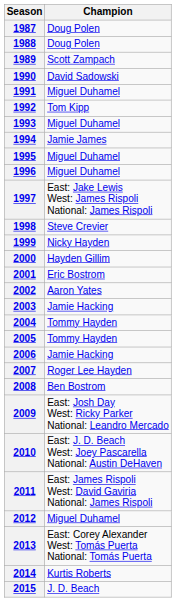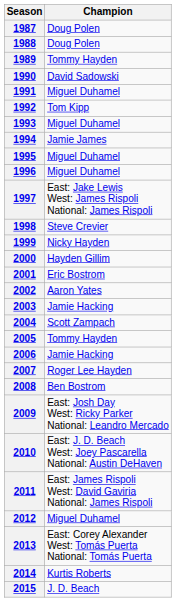 <table class="wikitable">
 <tr>
 <th>Season</th>
 <th>Champion</th>
 </tr>
 <tr>
 <th><a href='#'>1987</a></th>
 <td> <a href='#'>Doug Polen</a></td>
 </tr>
 <tr>
 <th><a href='#'>1988</a></th>
 <td> <a href='#'>Doug Polen</a></td>
 </tr>
 <tr>
 <th><a href='#'>1989</a></th>
-<td> <a href='#'>Scott Zampach</a></td>
+<td> <a href='#'>Tommy Hayden</a></td>
 </tr>
 <tr>
 <th><a href='#'>1990</a></th>
 <td> <a href='#'>David Sadowski</a></td>
 </tr>
 <tr>
 <th><a href='#'>1991</a></th>
 <td> <a href='#'>Miguel Duhamel</a></td>
 </tr>
 <tr>
 <th><a href='#'>1992</a></th>
 <td> <a href='#'>Tom Kipp</a></td>
 </tr>
 <tr>
 <th><a href='#'>1993</a></th>
 <td> <a href='#'>Miguel Duhamel</a></td>
 </tr>
 <tr>
 <th><a href='#'>1994</a></th>
 <td> <a href='#'>Jamie James</a></td>
 </tr>
 <tr>
 <th><a href='#'>1995</a></th>
 <td> <a href='#'>Miguel Duhamel</a></td>
 </tr>
 <tr>
 <th><a href='#'>1996</a></th>
 <td> <a href='#'>Miguel Duhamel</a></td>
 </tr>
 <tr>
 <th><a href='#'>1997</a></th>
 <td>East:  <a href='#'>Jake Lewis</a><br>West:  <a href='#'>James Rispoli</a><br>National:  <a href='#'>James Rispoli</a></td>
 </tr>
 <tr>
 <th><a href='#'>1998</a></th>
 <td> <a href='#'>Steve Crevier</a></td>
 </tr>
 <tr>
 <th><a href='#'>1999</a></th>
 <td> <a href='#'>Nicky Hayden</a></td>
 </tr>
 <tr>
 <th><a href='#'>2000</a></th>
 <td> <a href='#'>Hayden Gillim</a></td>
 </tr>
 <tr>
 <th><a href='#'>2001</a></th>
 <td> <a href='#'>Eric Bostrom</a></td>
 </tr>
 <tr>
 <th><a href='#'>2002</a></th>
 <td> <a href='#'>Aaron Yates</a></td>
 </tr>
 <tr>
 <th><a href='#'>2003</a></th>
 <td> <a href='#'>Jamie Hacking</a></td>
 </tr>
 <tr>
 <th><a href='#'>2004</a></th>
-<td> <a href='#'>Tommy Hayden</a></td>
+<td> <a href='#'>Scott Zampach</a></td>
 </tr>
 <tr>
 <th><a href='#'>2005</a></th>
 <td> <a href='#'>Tommy Hayden</a></td>
 </tr>
 <tr>
 <th><a href='#'>2006</a></th>
 <td> <a href='#'>Jamie Hacking</a></td>
 </tr>
 <tr>
 <th><a href='#'>2007</a></th>
 <td> <a href='#'>Roger Lee Hayden</a></td>
 </tr>
 <tr>
 <th><a href='#'>2008</a></th>
 <td> <a href='#'>Ben Bostrom</a></td>
 </tr>
 <tr>
 <th><a href='#'>2009</a></th>
 <td>East:  <a href='#'>Josh Day</a><br>West:  <a href='#'>Ricky Parker</a><br>National:  <a href='#'>Leandro Mercado</a></td>
 </tr>
 <tr>
 <th><a href='#'>2010</a></th>
 <td>East:  <a href='#'>J. D. Beach</a><br>West:  <a href='#'>Joey Pascarella</a><br>National:  <a href='#'>Austin DeHaven</a></td>
 </tr>
 <tr>
 <th><a href='#'>2011</a></th>
 <td>East:  <a href='#'>James Rispoli</a><br>West:  <a href='#'>David Gaviria</a><br>National:  <a href='#'>James Rispoli</a></td>
 </tr>
 <tr>
 <th><a href='#'>2012</a></th>
 <td> <a href='#'>Miguel Duhamel</a></td>
 </tr>
 <tr>
 <th><a href='#'>2013</a></th>
 <td>East:  Corey Alexander<br>West:  <a href='#'>Tomás Puerta</a><br>National:  <a href='#'>Tomás Puerta</a></td>
 </tr>
 <tr>
 <th><a href='#'>2014</a></th>
 <td> <a href='#'>Kurtis Roberts</a></td>
 </tr>
 <tr>
 <th><a href='#'>2015</a></th>
 <td> <a href='#'>J. D. Beach</a></td>
 </tr>
 </table>
